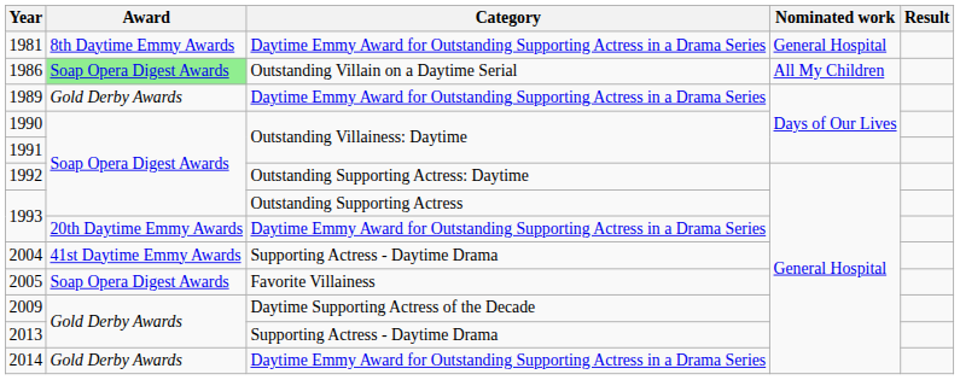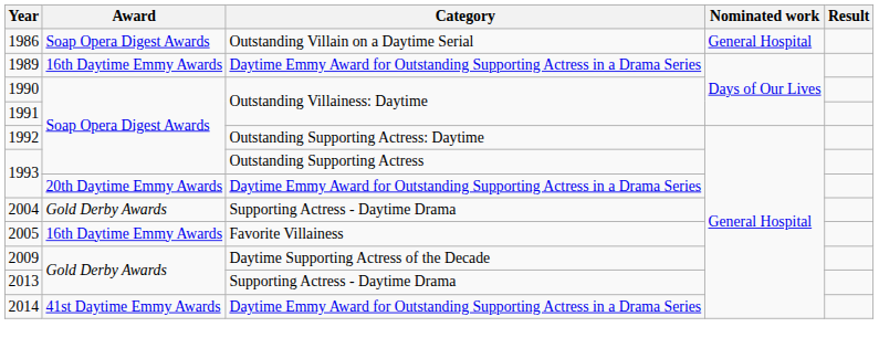 <table class="wikitable sortable">
 <tr>
 <th>Year</th>
 <th>Award</th>
 <th>Category</th>
 <th>Nominated work</th>
 <th class="wikitable unsortable">Result</th>
 </tr>
 <tr>
-<td>1981</td>
-<td><a href='#'>8th Daytime Emmy Awards</a></td>
-<td><a href='#'>Daytime Emmy Award for Outstanding Supporting Actress in a Drama Series</a></td>
+<td>1986</td>
+<td><a href='#'>Soap Opera Digest Awards</a></td>
+<td>Outstanding Villain on a Daytime Serial</td>
 <td><a href='#'>General Hospital</a></td>
 <td></td>
 </tr>
 <tr>
-<td>1986</td>
-<td style="background: lightgreen;"><a href='#'>Soap Opera Digest Awards</a></td>
-<td>Outstanding Villain on a Daytime Serial</td>
-<td><a href='#'>All My Children</a></td>
-<td></td>
-</tr>
-<tr>
 <td>1989</td>
-<td><em>Gold Derby Awards</em></td>
+<td><a href='#'>16th Daytime Emmy Awards</a></td>
 <td><a href='#'>Daytime Emmy Award for Outstanding Supporting Actress in a Drama Series</a></td>
 <td rowspan="3"><a href='#'>Days of Our Lives</a></td>
 <td></td>
 </tr>
 <tr>
 <td>1990</td>
 <td rowspan="4"><a href='#'>Soap Opera Digest Awards</a></td>
 <td rowspan="2">Outstanding Villainess: Daytime</td>
 <td></td>
 </tr>
 <tr>
 <td>1991</td>
 <td></td>
 </tr>
 <tr>
 <td>1992</td>
 <td>Outstanding Supporting Actress: Daytime</td>
 <td rowspan="8"><a href='#'>General Hospital</a></td>
 <td></td>
 </tr>
 <tr>
 <td rowspan="2">1993</td>
 <td>Outstanding Supporting Actress</td>
 <td></td>
 </tr>
 <tr>
 <td><a href='#'>20th Daytime Emmy Awards</a></td>
 <td><a href='#'>Daytime Emmy Award for Outstanding Supporting Actress in a Drama Series</a></td>
 <td></td>
 </tr>
 <tr>
 <td>2004</td>
-<td><a href='#'>41st Daytime Emmy Awards</a></td>
+<td><em>Gold Derby Awards</em></td>
 <td>Supporting Actress - Daytime Drama</td>
 <td></td>
 </tr>
 <tr>
 <td>2005</td>
-<td><a href='#'>Soap Opera Digest Awards</a></td>
+<td><a href='#'>16th Daytime Emmy Awards</a></td>
 <td>Favorite Villainess</td>
 <td></td>
 </tr>
 <tr>
 <td>2009</td>
 <td rowspan="2"><em>Gold Derby Awards</em></td>
 <td>Daytime Supporting Actress of the Decade</td>
 <td></td>
 </tr>
 <tr>
 <td>2013</td>
 <td>Supporting Actress - Daytime Drama</td>
 <td></td>
 </tr>
 <tr>
 <td>2014</td>
-<td><em>Gold Derby Awards</em></td>
+<td><a href='#'>41st Daytime Emmy Awards</a></td>
 <td><a href='#'>Daytime Emmy Award for Outstanding Supporting Actress in a Drama Series</a></td>
 <td></td>
 </tr>
 </table>
